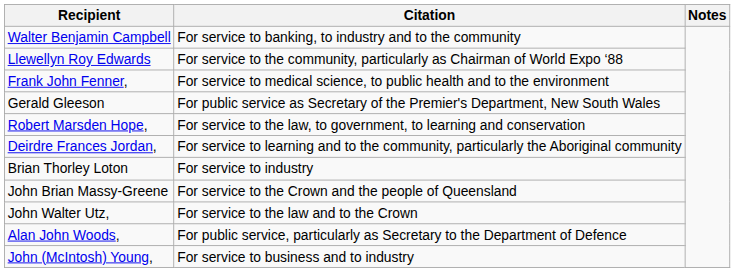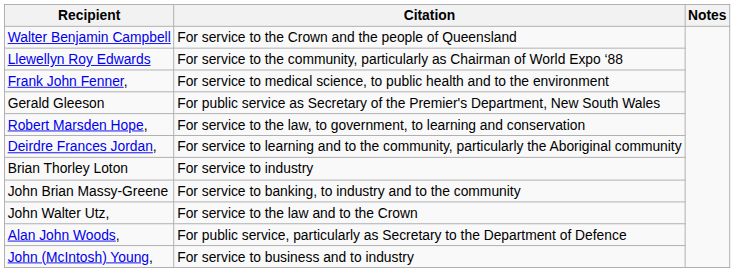 <table class="wikitable" style="font-size:95%;">
 <tr>
 <th>Recipient</th>
 <th>Citation</th>
 <th>Notes</th>
 </tr>
 <tr>
 <td> <a href='#'>Walter Benjamin Campbell</a></td>
-<td>For service to banking, to industry and to the community</td>
+<td>For service to the Crown and the people of Queensland</td>
 <td rowspan=11></td>
 </tr>
 <tr>
 <td> <a href='#'>Llewellyn Roy Edwards</a></td>
 <td>For service to the community, particularly as Chairman of World Expo ‘88</td>
 </tr>
 <tr>
 <td> <a href='#'>Frank John Fenner</a>, </td>
 <td>For service to medical science, to public health and to the environment</td>
 </tr>
 <tr>
 <td>Gerald Gleeson</td>
 <td>For public service as Secretary of the Premier's Department, New South Wales</td>
 </tr>
 <tr>
 <td> <a href='#'>Robert Marsden Hope</a>, </td>
 <td>For service to the law, to government, to learning and conservation</td>
 </tr>
 <tr>
 <td> <a href='#'>Deirdre Frances Jordan</a>, </td>
 <td>For service to learning and to the community, particularly the Aboriginal community</td>
 </tr>
 <tr>
 <td>Brian Thorley Loton</td>
 <td>For service to industry</td>
 </tr>
 <tr>
 <td> John Brian Massy-Greene</td>
-<td>For service to the Crown and the people of Queensland</td>
+<td>For service to banking, to industry and to the community</td>
 </tr>
 <tr>
 <td>John Walter Utz, </td>
 <td>For service to the law and to the Crown</td>
 </tr>
 <tr>
 <td><a href='#'>Alan John Woods</a>, </td>
 <td>For public service, particularly as Secretary to the Department of Defence</td>
 </tr>
 <tr>
 <td> <a href='#'>John (McIntosh) Young</a>, </td>
 <td>For service to business and to industry</td>
 </tr>
 </table>
